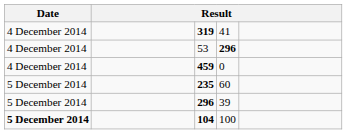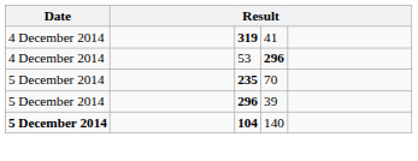 <table class="wikitable">
 <tr>
 <th>Date</th>
 <th colspan=4>Result</th>
 </tr>
 <tr>
 <td>4 December 2014</td>
 <td width=140px><strong></strong></td>
 <td style="text-align:left;"><strong>319</strong></td>
 <td>41</td>
 <td width=140px style="text-align:left;"></td>
 </tr>
 <tr>
 <td>4 December 2014</td>
 <td width=140px></td>
 <td style="text-align:left;">53</td>
 <td><strong>296</strong></td>
 <td width=140px style="text-align:left;"><strong></strong></td>
 </tr>
 <tr>
-<td>4 December 2014</td>
-<td width=140px><strong></strong></td>
-<td style="text-align:left;"><strong>459</strong></td>
-<td>0</td>
-<td width=140px style="text-align:left;"></td>
-</tr>
-<tr>
 <td>5 December 2014</td>
 <td width=140px><strong></strong></td>
 <td style="text-align:left;"><strong>235</strong></td>
-<td>60</td>
+<td>70</td>
 <td width=140px style="text-align:left;"></td>
 </tr>
 <tr>
 <td>5 December 2014</td>
 <td width=140px><strong></strong></td>
 <td style="text-align:left;"><strong>296</strong></td>
 <td>39</td>
 <td width=140px style="text-align:left;"></td>
 </tr>
 <tr>
 <td><strong>5 December 2014</strong></td>
 <td width=140px><strong></strong></td>
 <td style="text-align:left;"><strong>104</strong></td>
-<td>100</td>
+<td>140</td>
 <td width=140px style="text-align:left;"></td>
 </tr>
 </table>
